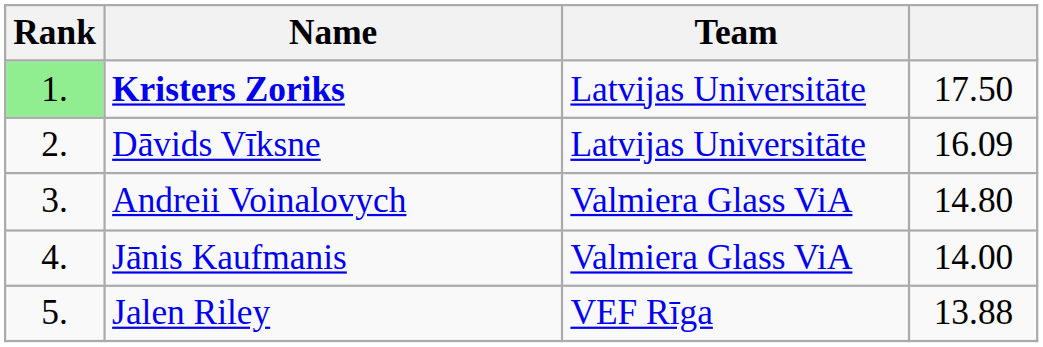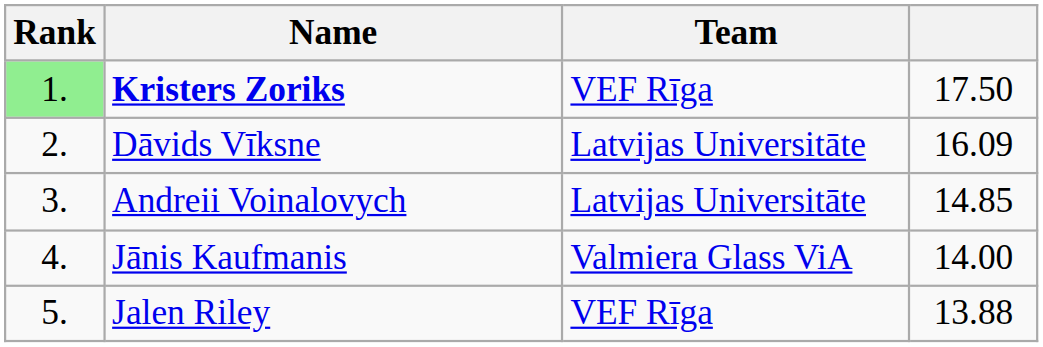 <table class="wikitable" style="text-align: center;">
 <tr>
 <th>Rank</th>
 <th width=200>Name</th>
 <th width=150>Team</th>
 <th width=50></th>
 </tr>
 <tr>
 <td style="background: lightgreen;">1.</td>
 <td align="left"> <strong><a href='#'>Kristers Zoriks</a></strong></td>
-<td style="text-align:left;"><a href='#'>Latvijas Universitāte</a></td>
+<td style="text-align:left;"><a href='#'>VEF Rīga</a></td>
 <td>17.50</td>
 </tr>
 <tr>
 <td>2.</td>
 <td align="left"> <a href='#'>Dāvids Vīksne</a></td>
 <td style="text-align:left;"><a href='#'>Latvijas Universitāte</a></td>
 <td>16.09</td>
 </tr>
 <tr>
 <td>3.</td>
 <td align="left"> <a href='#'>Andreii Voinalovych</a></td>
-<td style="text-align:left;"><a href='#'>Valmiera Glass ViA</a></td>
-<td>14.80</td>
+<td style="text-align:left;"><a href='#'>Latvijas Universitāte</a></td>
+<td>14.85</td>
 </tr>
 <tr>
 <td>4.</td>
 <td align="left"> <a href='#'>Jānis Kaufmanis</a></td>
 <td style="text-align:left;"><a href='#'>Valmiera Glass ViA</a></td>
 <td>14.00</td>
 </tr>
 <tr>
 <td>5.</td>
 <td align="left"> <a href='#'>Jalen Riley</a></td>
 <td style="text-align:left;"><a href='#'>VEF Rīga</a></td>
 <td>13.88</td>
 </tr>
 </table>
